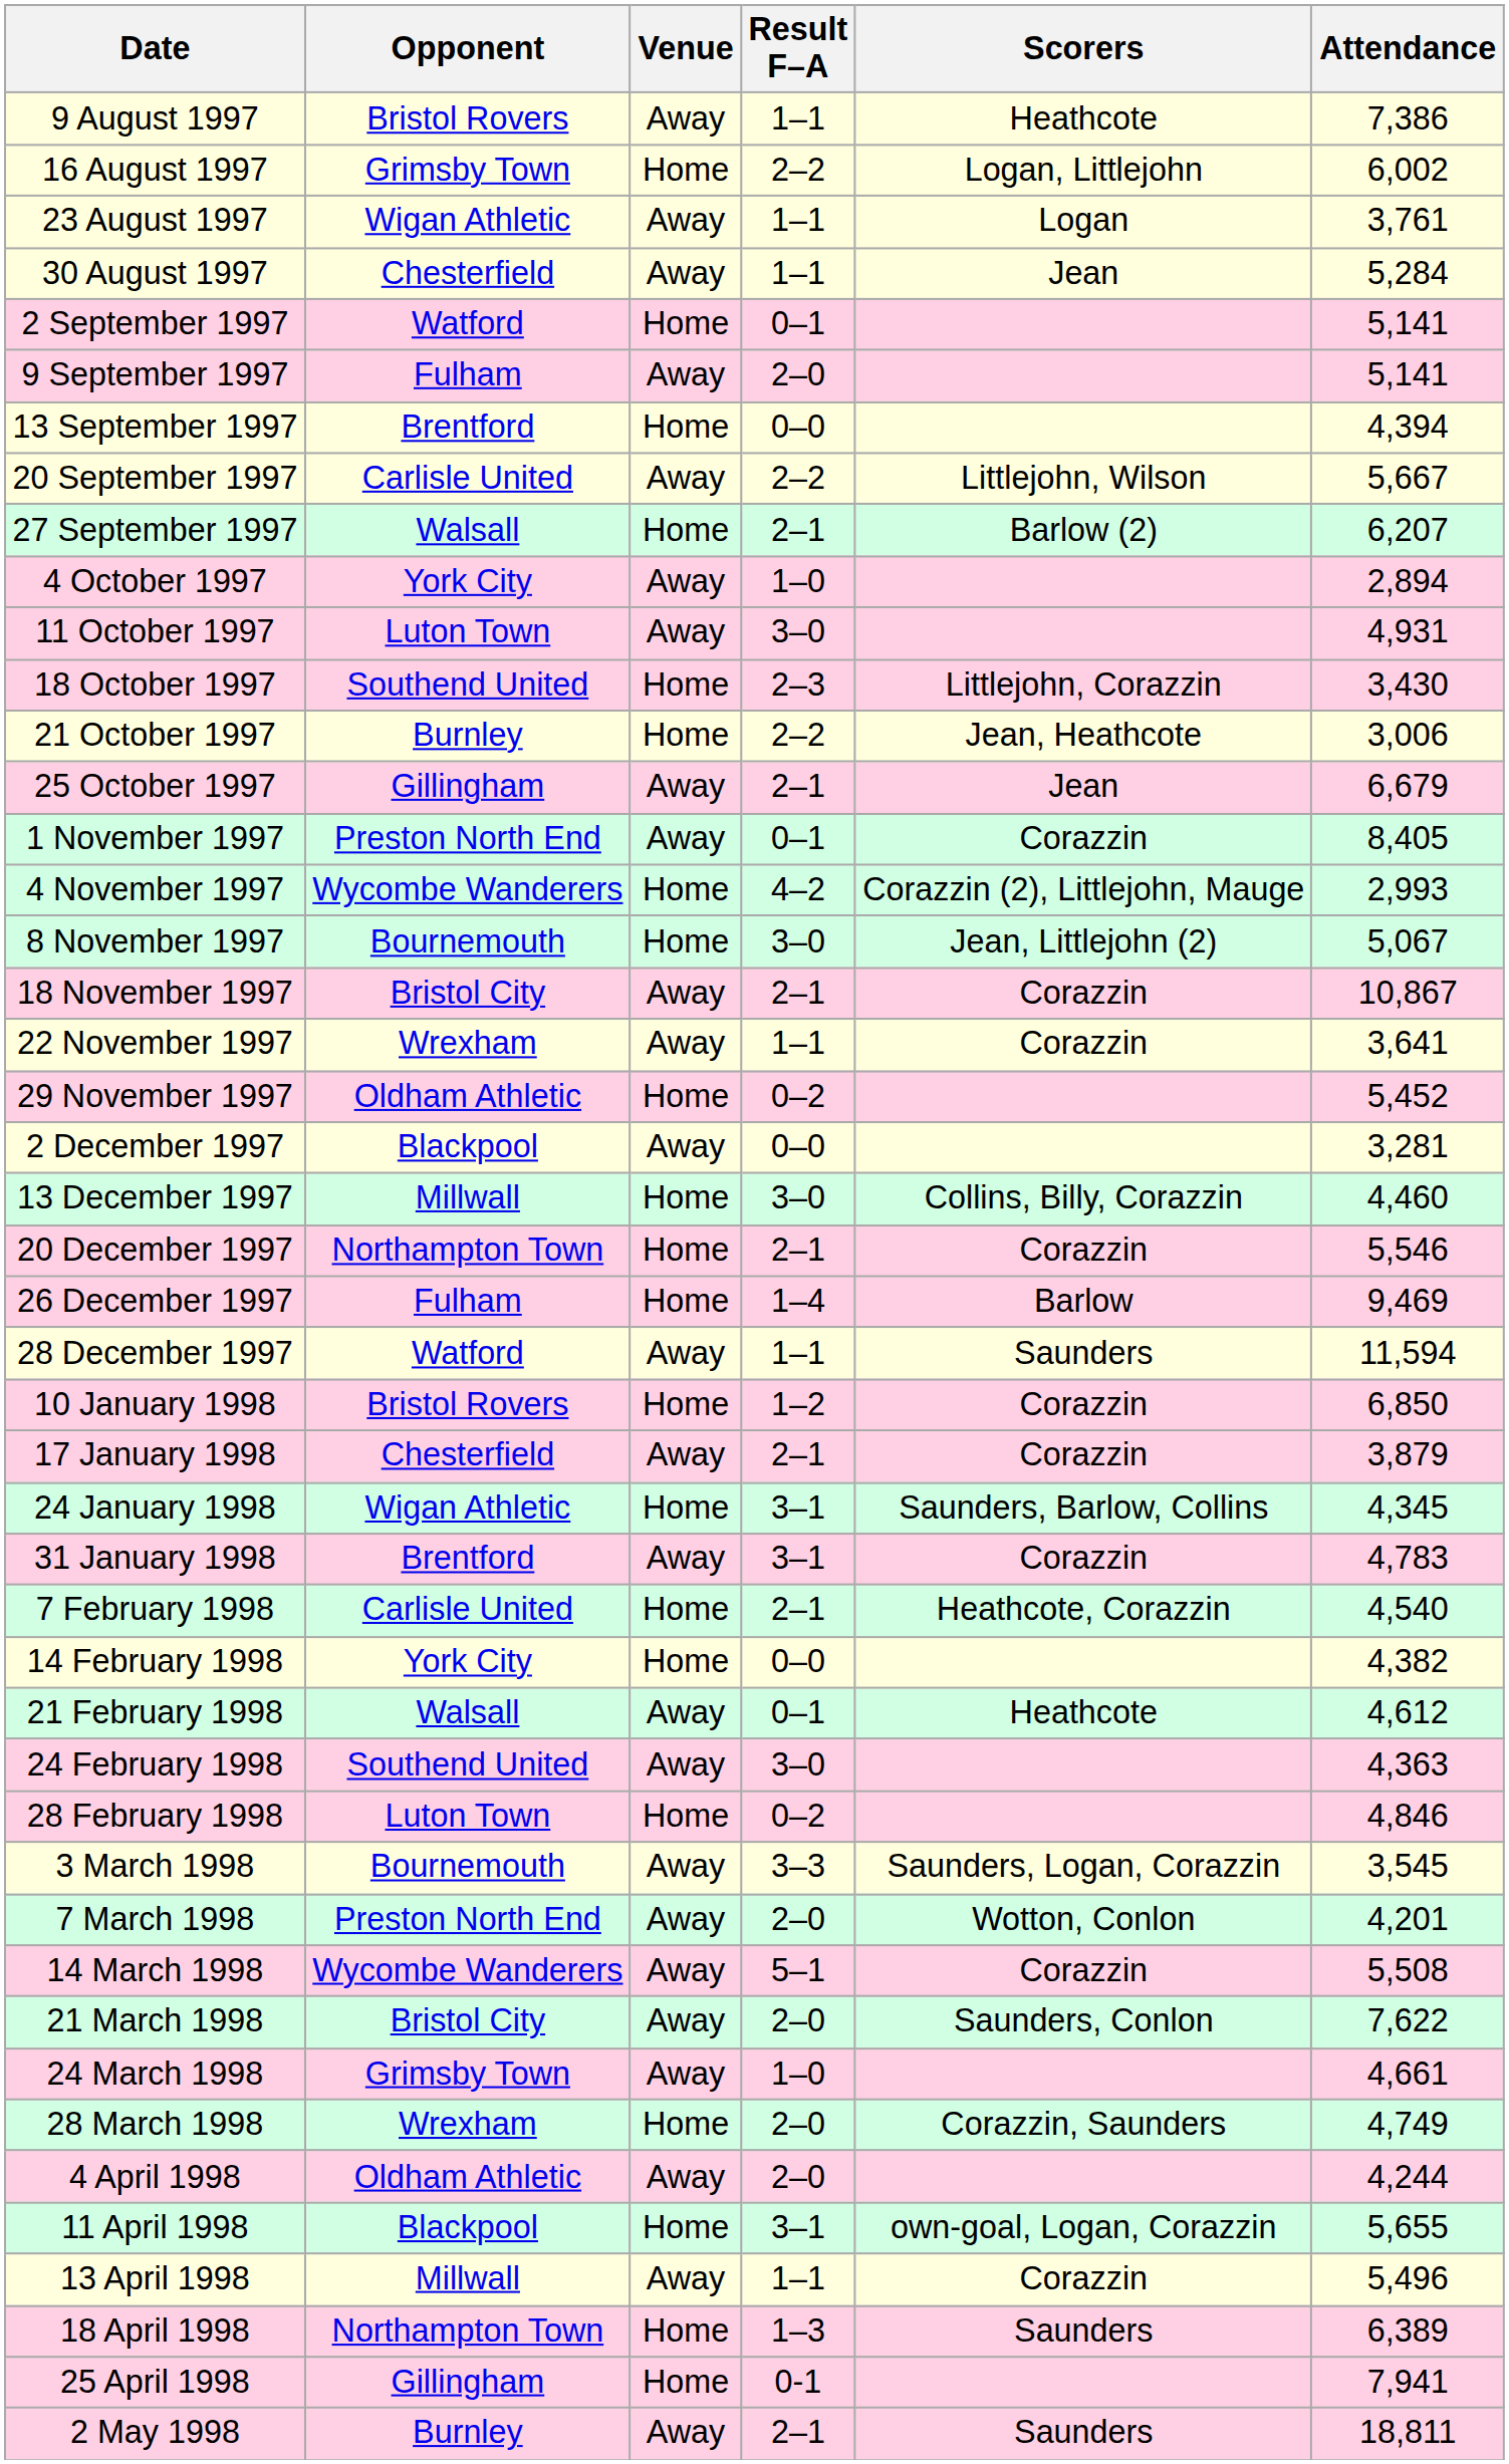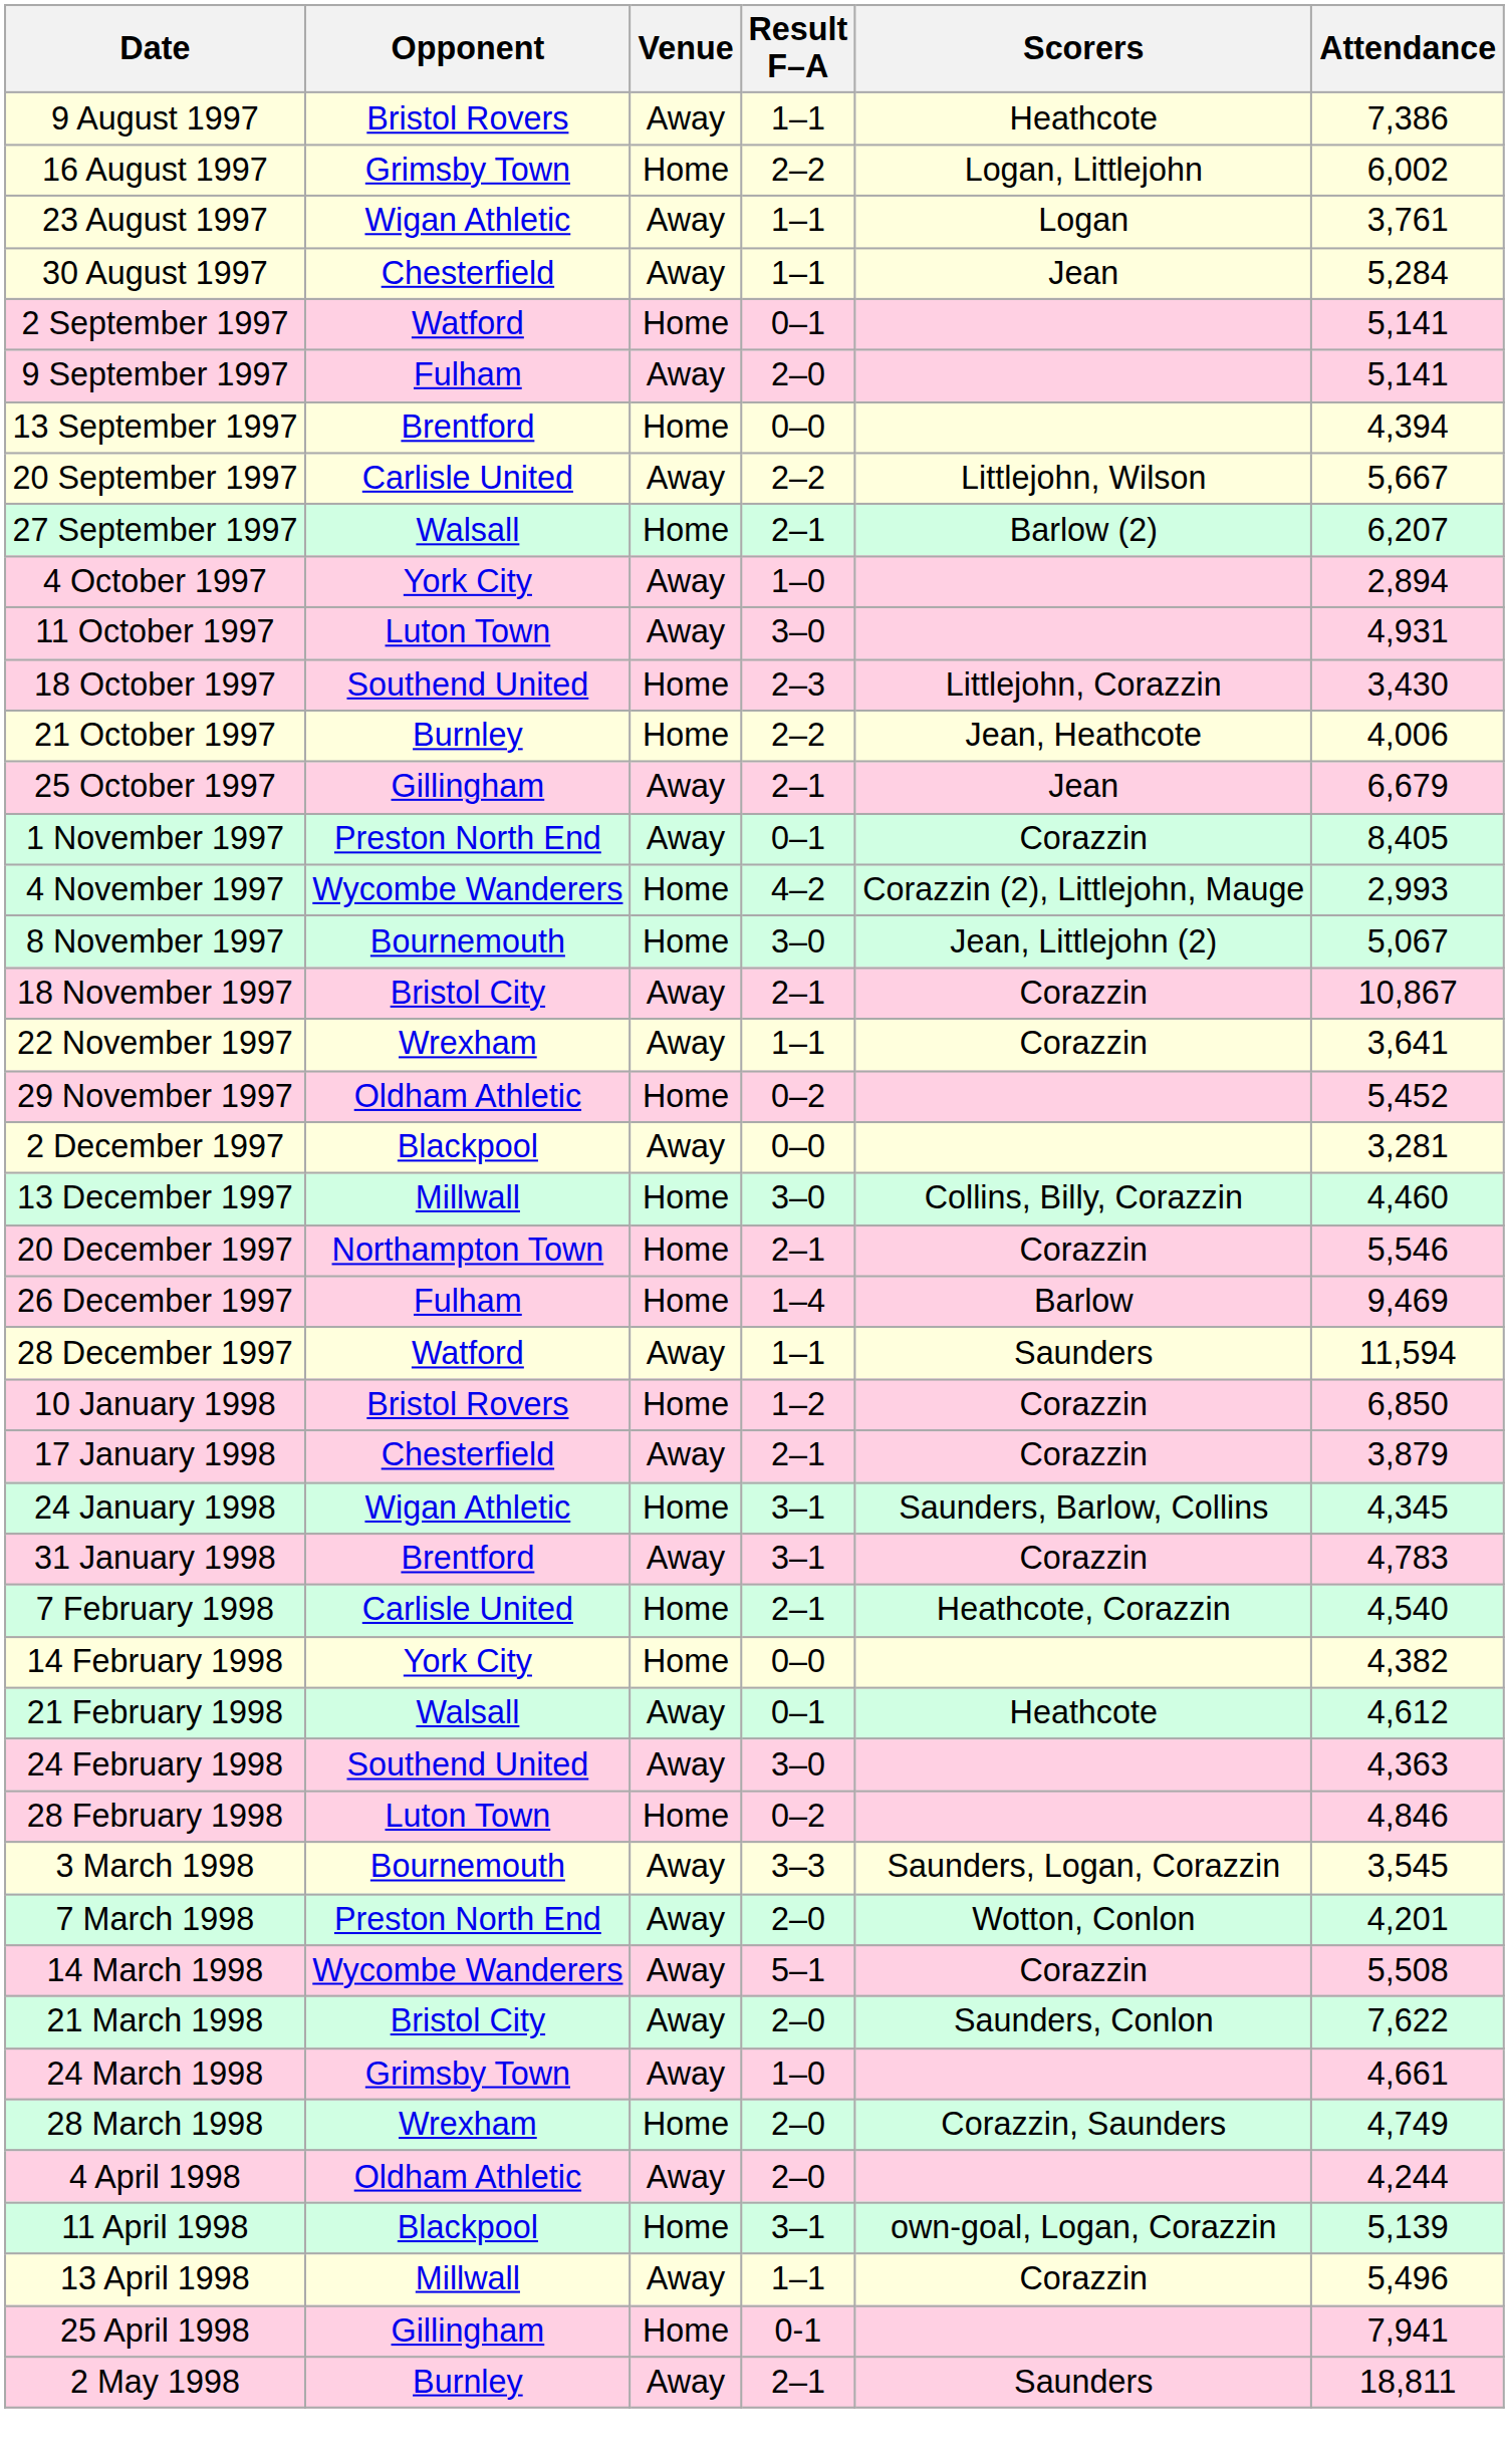 <table class="wikitable sortable" style="text-align: center;">
 <tr>
 <th>Date</th>
 <th>Opponent</th>
 <th>Venue</th>
 <th>Result<br>F–A</th>
 <th class=unsortable>Scorers</th>
 <th>Attendance</th>
 </tr>
 <tr style="background-color: #ffffdd;">
 <td>9 August 1997</td>
 <td><a href='#'>Bristol Rovers</a></td>
 <td>Away</td>
 <td>1–1</td>
 <td>Heathcote</td>
 <td>7,386</td>
 </tr>
 <tr style="background-color: #ffffdd;">
 <td>16 August 1997</td>
 <td><a href='#'>Grimsby Town</a></td>
 <td>Home</td>
 <td>2–2</td>
 <td>Logan, Littlejohn</td>
 <td>6,002</td>
 </tr>
 <tr style="background-color: #ffffdd;">
 <td>23 August 1997</td>
 <td><a href='#'>Wigan Athletic</a></td>
 <td>Away</td>
 <td>1–1</td>
 <td>Logan</td>
 <td>3,761</td>
 </tr>
 <tr style="background-color: #ffffdd;">
 <td>30 August 1997</td>
 <td><a href='#'>Chesterfield</a></td>
 <td>Away</td>
 <td>1–1</td>
 <td>Jean</td>
 <td>5,284</td>
 </tr>
 <tr style="background-color: #ffd0e3;">
 <td>2 September 1997</td>
 <td><a href='#'>Watford</a></td>
 <td>Home</td>
 <td>0–1</td>
 <td></td>
 <td>5,141</td>
 </tr>
 <tr style="background-color: #ffd0e3;">
 <td>9 September 1997</td>
 <td><a href='#'>Fulham</a></td>
 <td>Away</td>
 <td>2–0</td>
 <td></td>
 <td>5,141</td>
 </tr>
 <tr style="background-color: #ffffdd;">
 <td>13 September 1997</td>
 <td><a href='#'>Brentford</a></td>
 <td>Home</td>
 <td>0–0</td>
 <td></td>
 <td>4,394</td>
 </tr>
 <tr style="background-color: #ffffdd;">
 <td>20 September 1997</td>
 <td><a href='#'>Carlisle United</a></td>
 <td>Away</td>
 <td>2–2</td>
 <td>Littlejohn, Wilson</td>
 <td>5,667</td>
 </tr>
 <tr style="background-color: #d0ffe3;">
 <td>27 September 1997</td>
 <td><a href='#'>Walsall</a></td>
 <td>Home</td>
 <td>2–1</td>
 <td>Barlow (2)</td>
 <td>6,207</td>
 </tr>
 <tr style="background-color: #ffd0e3;">
 <td>4 October 1997</td>
 <td><a href='#'>York City</a></td>
 <td>Away</td>
 <td>1–0</td>
 <td></td>
 <td>2,894</td>
 </tr>
 <tr style="background-color: #ffd0e3;">
 <td>11 October 1997</td>
 <td><a href='#'>Luton Town</a></td>
 <td>Away</td>
 <td>3–0</td>
 <td></td>
 <td>4,931</td>
 </tr>
 <tr style="background-color: #ffd0e3;">
 <td>18 October 1997</td>
 <td><a href='#'>Southend United</a></td>
 <td>Home</td>
 <td>2–3</td>
 <td>Littlejohn, Corazzin</td>
 <td>3,430</td>
 </tr>
 <tr style="background-color: #ffffdd;">
 <td>21 October 1997</td>
 <td><a href='#'>Burnley</a></td>
 <td>Home</td>
 <td>2–2</td>
 <td>Jean, Heathcote</td>
-<td>3,006</td>
+<td>4,006</td>
 </tr>
 <tr style="background-color: #ffd0e3;">
 <td>25 October 1997</td>
 <td><a href='#'>Gillingham</a></td>
 <td>Away</td>
 <td>2–1</td>
 <td>Jean</td>
 <td>6,679</td>
 </tr>
 <tr style="background-color: #d0ffe3;">
 <td>1 November 1997</td>
 <td><a href='#'>Preston North End</a></td>
 <td>Away</td>
 <td>0–1</td>
 <td>Corazzin</td>
 <td>8,405</td>
 </tr>
 <tr style="background-color: #d0ffe3;">
 <td>4 November 1997</td>
 <td><a href='#'>Wycombe Wanderers</a></td>
 <td>Home</td>
 <td>4–2</td>
 <td>Corazzin (2), Littlejohn, Mauge</td>
 <td>2,993</td>
 </tr>
 <tr style="background-color: #d0ffe3;">
 <td>8 November 1997</td>
 <td><a href='#'>Bournemouth</a></td>
 <td>Home</td>
 <td>3–0</td>
 <td>Jean, Littlejohn (2)</td>
 <td>5,067</td>
 </tr>
 <tr style="background-color: #ffd0e3;">
 <td>18 November 1997</td>
 <td><a href='#'>Bristol City</a></td>
 <td>Away</td>
 <td>2–1</td>
 <td>Corazzin</td>
 <td>10,867</td>
 </tr>
 <tr style="background-color: #ffffdd;">
 <td>22 November 1997</td>
 <td><a href='#'>Wrexham</a></td>
 <td>Away</td>
 <td>1–1</td>
 <td>Corazzin</td>
 <td>3,641</td>
 </tr>
 <tr style="background-color: #ffd0e3;">
 <td>29 November 1997</td>
 <td><a href='#'>Oldham Athletic</a></td>
 <td>Home</td>
 <td>0–2</td>
 <td></td>
 <td>5,452</td>
 </tr>
 <tr style="background-color: #ffffdd;">
 <td>2 December 1997</td>
 <td><a href='#'>Blackpool</a></td>
 <td>Away</td>
 <td>0–0</td>
 <td></td>
 <td>3,281</td>
 </tr>
 <tr style="background-color: #d0ffe3;">
 <td>13 December 1997</td>
 <td><a href='#'>Millwall</a></td>
 <td>Home</td>
 <td>3–0</td>
 <td>Collins, Billy, Corazzin</td>
 <td>4,460</td>
 </tr>
 <tr style="background-color: #ffd0e3;">
 <td>20 December 1997</td>
 <td><a href='#'>Northampton Town</a></td>
 <td>Home</td>
 <td>2–1</td>
 <td>Corazzin</td>
 <td>5,546</td>
 </tr>
 <tr style="background-color: #ffd0e3;">
 <td>26 December 1997</td>
 <td><a href='#'>Fulham</a></td>
 <td>Home</td>
 <td>1–4</td>
 <td>Barlow</td>
 <td>9,469</td>
 </tr>
 <tr style="background-color: #ffffdd;">
 <td>28 December 1997</td>
 <td><a href='#'>Watford</a></td>
 <td>Away</td>
 <td>1–1</td>
 <td>Saunders</td>
 <td>11,594</td>
 </tr>
 <tr style="background-color: #ffd0e3;">
 <td>10 January 1998</td>
 <td><a href='#'>Bristol Rovers</a></td>
 <td>Home</td>
 <td>1–2</td>
 <td>Corazzin</td>
 <td>6,850</td>
 </tr>
 <tr style="background-color: #ffd0e3;">
 <td>17 January 1998</td>
 <td><a href='#'>Chesterfield</a></td>
 <td>Away</td>
 <td>2–1</td>
 <td>Corazzin</td>
 <td>3,879</td>
 </tr>
 <tr style="background-color: #d0ffe3;">
 <td>24 January 1998</td>
 <td><a href='#'>Wigan Athletic</a></td>
 <td>Home</td>
 <td>3–1</td>
 <td>Saunders, Barlow, Collins</td>
 <td>4,345</td>
 </tr>
 <tr style="background-color: #ffd0e3;">
 <td>31 January 1998</td>
 <td><a href='#'>Brentford</a></td>
 <td>Away</td>
 <td>3–1</td>
 <td>Corazzin</td>
 <td>4,783</td>
 </tr>
 <tr style="background-color: #d0ffe3;">
 <td>7 February 1998</td>
 <td><a href='#'>Carlisle United</a></td>
 <td>Home</td>
 <td>2–1</td>
 <td>Heathcote, Corazzin</td>
 <td>4,540</td>
 </tr>
 <tr style="background-color: #ffffdd;">
 <td>14 February 1998</td>
 <td><a href='#'>York City</a></td>
 <td>Home</td>
 <td>0–0</td>
 <td></td>
 <td>4,382</td>
 </tr>
 <tr style="background-color: #d0ffe3;">
 <td>21 February 1998</td>
 <td><a href='#'>Walsall</a></td>
 <td>Away</td>
 <td>0–1</td>
 <td>Heathcote</td>
 <td>4,612</td>
 </tr>
 <tr style="background-color: #ffd0e3;">
 <td>24 February 1998</td>
 <td><a href='#'>Southend United</a></td>
 <td>Away</td>
 <td>3–0</td>
 <td></td>
 <td>4,363</td>
 </tr>
 <tr style="background-color: #ffd0e3;">
 <td>28 February 1998</td>
 <td><a href='#'>Luton Town</a></td>
 <td>Home</td>
 <td>0–2</td>
 <td></td>
 <td>4,846</td>
 </tr>
 <tr style="background-color: #ffffdd;">
 <td>3 March 1998</td>
 <td><a href='#'>Bournemouth</a></td>
 <td>Away</td>
 <td>3–3</td>
 <td>Saunders, Logan, Corazzin</td>
 <td>3,545</td>
 </tr>
 <tr style="background-color: #d0ffe3;">
 <td>7 March 1998</td>
 <td><a href='#'>Preston North End</a></td>
 <td>Away</td>
 <td>2–0</td>
 <td>Wotton, Conlon</td>
 <td>4,201</td>
 </tr>
 <tr style="background-color: #ffd0e3;">
 <td>14 March 1998</td>
 <td><a href='#'>Wycombe Wanderers</a></td>
 <td>Away</td>
 <td>5–1</td>
 <td>Corazzin</td>
 <td>5,508</td>
 </tr>
 <tr style="background-color: #d0ffe3;">
 <td>21 March 1998</td>
 <td><a href='#'>Bristol City</a></td>
 <td>Away</td>
 <td>2–0</td>
 <td>Saunders, Conlon</td>
 <td>7,622</td>
 </tr>
 <tr style="background-color: #ffd0e3;">
 <td>24 March 1998</td>
 <td><a href='#'>Grimsby Town</a></td>
 <td>Away</td>
 <td>1–0</td>
 <td></td>
 <td>4,661</td>
 </tr>
 <tr style="background-color: #d0ffe3;">
 <td>28 March 1998</td>
 <td><a href='#'>Wrexham</a></td>
 <td>Home</td>
 <td>2–0</td>
 <td>Corazzin, Saunders</td>
 <td>4,749</td>
 </tr>
 <tr style="background-color: #ffd0e3;">
 <td>4 April 1998</td>
 <td><a href='#'>Oldham Athletic</a></td>
 <td>Away</td>
 <td>2–0</td>
 <td></td>
 <td>4,244</td>
 </tr>
 <tr style="background-color: #d0ffe3;">
 <td>11 April 1998</td>
 <td><a href='#'>Blackpool</a></td>
 <td>Home</td>
 <td>3–1</td>
 <td>own-goal, Logan, Corazzin</td>
-<td>5,655</td>
+<td>5,139</td>
 </tr>
 <tr style="background-color: #ffffdd;">
 <td>13 April 1998</td>
 <td><a href='#'>Millwall</a></td>
 <td>Away</td>
 <td>1–1</td>
 <td>Corazzin</td>
 <td>5,496</td>
-</tr>
-<tr style="background-color: #ffd0e3;">
-<td>18 April 1998</td>
-<td><a href='#'>Northampton Town</a></td>
-<td>Home</td>
-<td>1–3</td>
-<td>Saunders</td>
-<td>6,389</td>
 </tr>
 <tr style="background-color: #ffd0e3;">
 <td>25 April 1998</td>
 <td><a href='#'>Gillingham</a></td>
 <td>Home</td>
 <td>0-1</td>
 <td></td>
 <td>7,941</td>
 </tr>
 <tr style="background-color: #ffd0e3;">
 <td>2 May 1998</td>
 <td><a href='#'>Burnley</a></td>
 <td>Away</td>
 <td>2–1</td>
 <td>Saunders</td>
 <td>18,811</td>
 </tr>
 </table>
